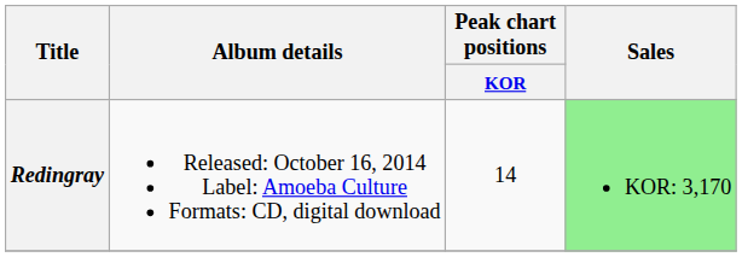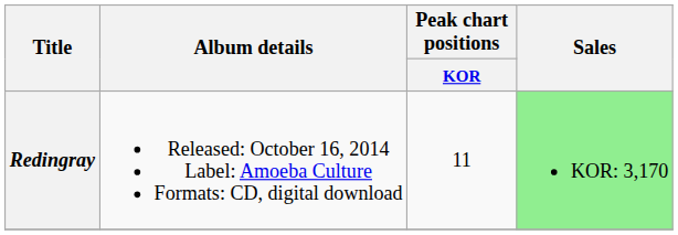 <table class="wikitable plainrowheaders" style="text-align:center;">
 <tr>
 <th scope="col" rowspan="2">Title</th>
 <th scope="col" rowspan="2">Album details</th>
 <th scope="col" colspan="1" style="width:5em;">Peak chart positions</th>
 <th scope="col" rowspan="2">Sales</th>
 </tr>
 <tr>
 <th><small><a href='#'>KOR</a></small><br></th>
 </tr>
 <tr>
 <th scope="row"><em>Redingray</em></th>
 <td><br><ul><li>Released: October 16, 2014</li><li>Label: <a href='#'>Amoeba Culture</a></li><li>Formats: CD, digital download</li></ul></td>
-<td>14</td>
+<td>11</td>
 <td style="background: lightgreen;"><br><ul><li>KOR: 3,170</li></ul></td>
 </tr>
 <tr>
 </tr>
 </table>
